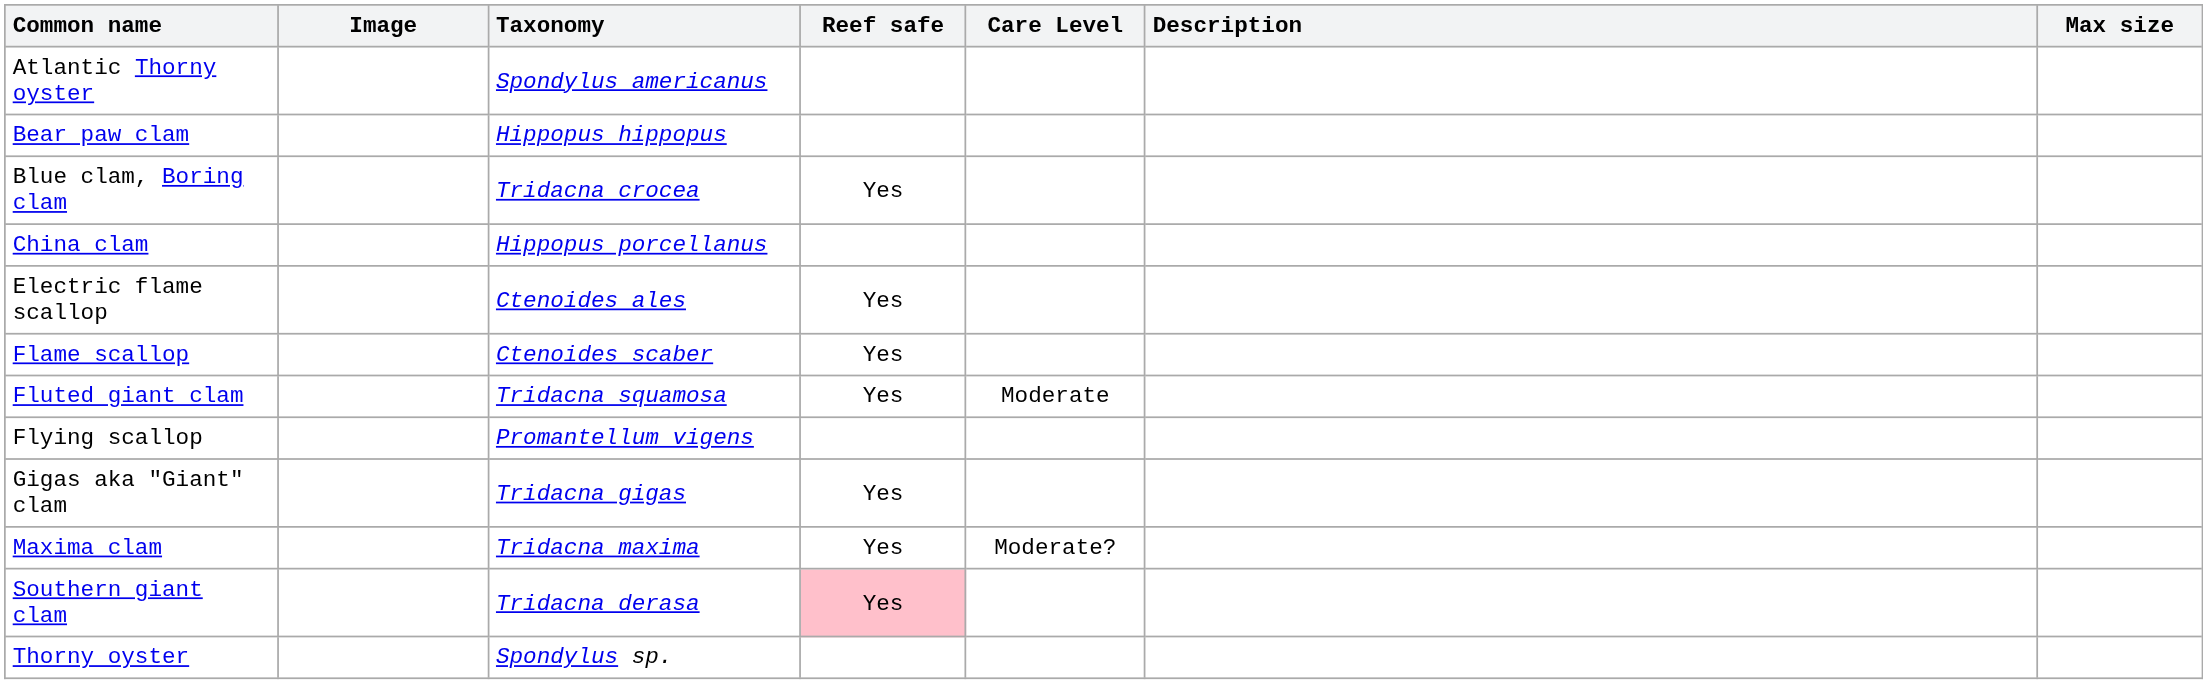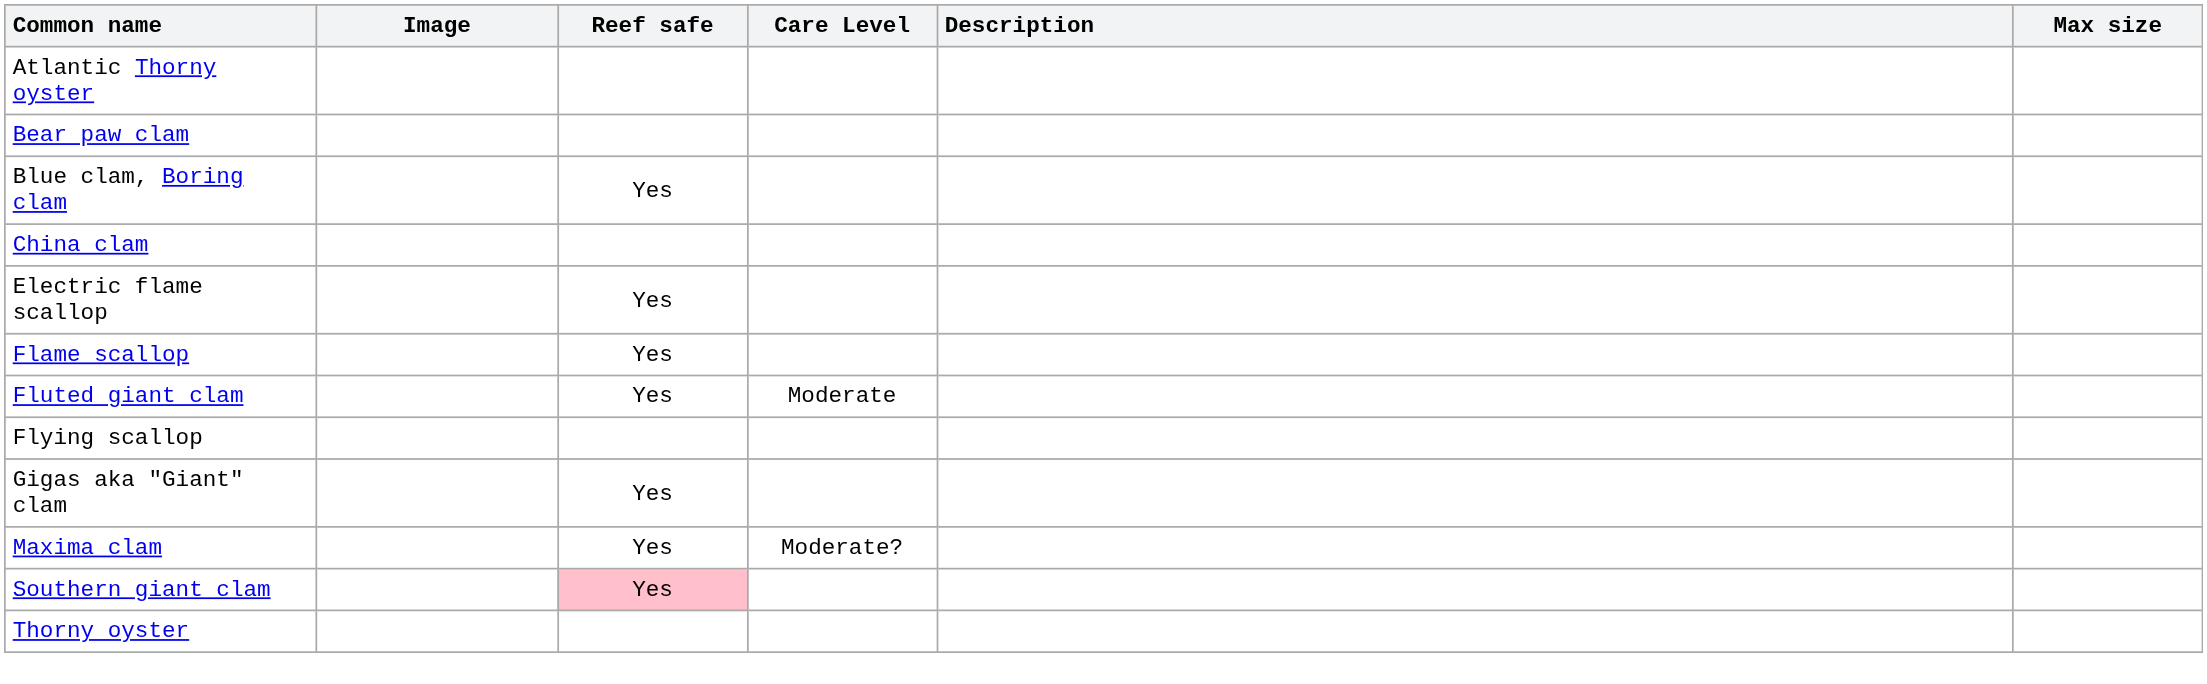 <table class="sortable collapsible" cellpadding="4" width="100%" border="1" style="border:1px solid #aaa; border-collapse:collapse">
 <tr>
 <th align="left" style="background:#F2F3F4" width="170px">Common name</th>
 <th style="background:#F2F3F4" width="130px" class="unsortable">Image</th>
-<th align="left" style="background:#F2F3F4" width="190px">Taxonomy</th>
 <th style="background:#F2F3F4" width="100px">Reef safe</th>
 <th style="background:#F2F3F4" width="100px">Care Level</th>
 <th align="left" style="background:#F2F3F4" width="610px" class="unsortable">Description</th>
 <th style="background:#F2F3F4" width="100px">Max size</th>
 </tr>
 <tr>
 <td>Atlantic <a href='#'>Thorny oyster</a></td>
 <td></td>
-<td><em><a href='#'>Spondylus americanus</a></em></td>
 <td align="center"></td>
 <td align="center"></td>
 <td></td>
 <td align="center"></td>
 </tr>
 <tr>
 <td><a href='#'>Bear paw clam</a></td>
 <td></td>
-<td><em><a href='#'>Hippopus hippopus</a></em></td>
 <td align="center"></td>
 <td align="center"></td>
 <td></td>
 <td align="center"></td>
 </tr>
 <tr>
 <td>Blue clam, <a href='#'>Boring clam</a></td>
 <td></td>
-<td><em><a href='#'>Tridacna crocea</a></em></td>
 <td align="center">Yes</td>
 <td align="center"></td>
 <td></td>
 <td align="center"></td>
 </tr>
 <tr>
 <td><a href='#'>China clam</a></td>
 <td></td>
-<td><em><a href='#'>Hippopus porcellanus</a></em></td>
 <td align="center"></td>
 <td align="center"></td>
 <td></td>
 <td align="center"></td>
 </tr>
 <tr>
 <td>Electric flame scallop</td>
 <td></td>
-<td><em><a href='#'>Ctenoides ales</a></em></td>
 <td align="center">Yes</td>
 <td align="center"></td>
 <td></td>
 <td align="center"></td>
 </tr>
 <tr>
 <td><a href='#'>Flame scallop</a></td>
 <td></td>
-<td><em><a href='#'>Ctenoides scaber</a></em></td>
 <td align="center">Yes</td>
 <td align="center"></td>
 <td></td>
 <td align="center"></td>
 </tr>
 <tr>
 <td><a href='#'>Fluted giant clam</a></td>
 <td></td>
-<td><em><a href='#'>Tridacna squamosa</a></em></td>
 <td align="center">Yes</td>
 <td align="center">Moderate</td>
 <td></td>
 <td align="center"></td>
 </tr>
 <tr>
 <td>Flying scallop</td>
 <td></td>
-<td><em><a href='#'>Promantellum vigens</a></em></td>
 <td align="center"></td>
 <td align="center"></td>
 <td></td>
 <td align="center"></td>
 </tr>
 <tr>
 <td>Gigas aka "Giant" clam</td>
 <td></td>
-<td><em><a href='#'>Tridacna gigas</a></em></td>
 <td align="center">Yes</td>
 <td align="center"></td>
 <td></td>
 <td align="center"></td>
 </tr>
 <tr>
 <td><a href='#'>Maxima clam</a></td>
 <td></td>
-<td><em><a href='#'>Tridacna maxima</a></em></td>
 <td align="center">Yes</td>
 <td align="center">Moderate?</td>
 <td></td>
 <td align="center"></td>
 </tr>
 <tr>
 <td><a href='#'>Southern giant clam</a></td>
 <td></td>
-<td><em><a href='#'>Tridacna derasa</a></em></td>
 <td align="center" style="background: pink;">Yes</td>
 <td align="center"></td>
 <td></td>
 <td align="center"></td>
 </tr>
 <tr>
 <td><a href='#'>Thorny oyster</a></td>
 <td></td>
-<td><em><a href='#'>Spondylus</a> sp.</em></td>
 <td align="center"></td>
 <td align="center"></td>
 <td></td>
 <td align="center"></td>
 </tr>
 </table>
